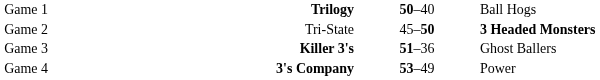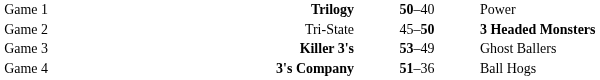 <table style="width:100%;" cellspacing="1">
 <tr>
 <th width=15%></th>
 <th width=25%></th>
 <th width=10%></th>
 <th width=25%></th>
 </tr>
 <tr style=font-size:90%>
 <td align=right>Game 1</td>
 <td align=right><strong>Trilogy</strong></td>
 <td align=center><strong>50</strong>–40</td>
-<td>Ball Hogs</td>
+<td>Power</td>
 <td></td>
 </tr>
 <tr style=font-size:90%>
 <td align=right>Game 2</td>
 <td align=right>Tri-State</td>
 <td align=center>45–<strong>50</strong></td>
 <td><strong>3 Headed Monsters</strong></td>
 <td></td>
 </tr>
 <tr style=font-size:90%>
 <td align=right>Game 3</td>
 <td align=right><strong>Killer 3's</strong></td>
-<td align=center><strong>51</strong>–36</td>
+<td align=center><strong>53</strong>–49</td>
 <td>Ghost Ballers</td>
 <td></td>
 </tr>
 <tr style=font-size:90%>
 <td align=right>Game 4</td>
 <td align=right><strong>3's Company</strong></td>
-<td align=center><strong>53</strong>–49</td>
-<td>Power</td>
+<td align=center><strong>51</strong>–36</td>
+<td>Ball Hogs</td>
 <td></td>
 </tr>
 </table>
